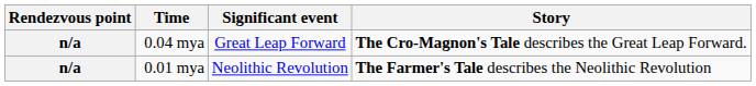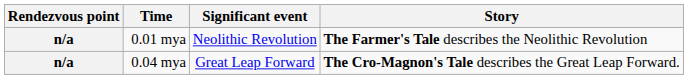 <table class="wikitable">
 <tr>
 <th>Rendezvous point</th>
 <th style="width:65px;">Time</th>
 <th>Significant event</th>
 <th>Story</th>
 </tr>
 <tr>
 <th>n/a</th>
+<td style="text-align:right;">0.01 mya</td>
+<td style="text-align:center;"><a href='#'>Neolithic Revolution</a></td>
+<td><strong>The Farmer's Tale</strong> describes the Neolithic Revolution</td>
+</tr>
+<tr>
+<th>n/a</th>
 <td style="text-align:right;">0.04 mya</td>
 <td style="text-align:center;"><a href='#'>Great Leap Forward</a></td>
 <td><strong>The Cro-Magnon's Tale</strong> describes the Great Leap Forward.</td>
 </tr>
-<tr>
-<th>n/a</th>
-<td style="text-align:right;">0.01 mya</td>
-<td style="text-align:center;"><a href='#'>Neolithic Revolution</a></td>
-<td><strong>The Farmer's Tale</strong> describes the Neolithic Revolution</td>
-</tr>
 </table>
